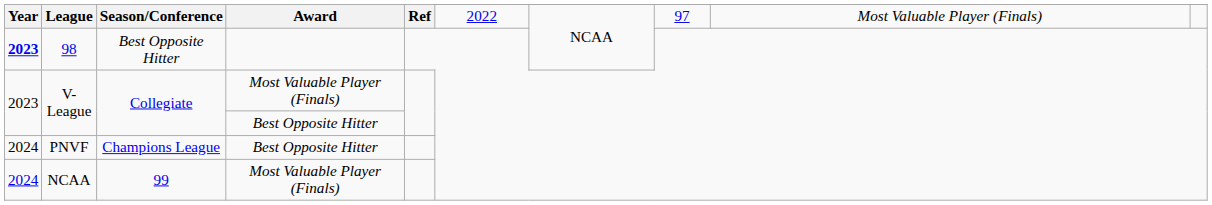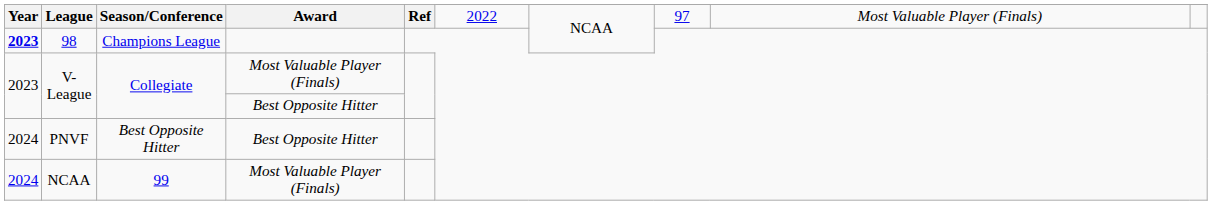 <table class="wikitable sortable" style="text-align:center" width="80%">
 <tr>
 <th style="width:5px;" rowspan="2">Year</th>
 <th style="width:25px;" rowspan="2">League</th>
 <th style="width:100px;" rowspan="2">Season/Conference</th>
 <th style="width:180px;" rowspan="2">Award</th>
 <th style="width:25px;" rowspan="2">Ref</th>
 </tr>
 <tr>
 <td><a href='#'>2022</a></td>
 <td rowspan=2>NCAA</td>
 <td><a href='#'>97</a></td>
 <td><em>Most Valuable Player (Finals)</em></td>
 <td></td>
 </tr>
 <tr>
 <td><strong><a href='#'>2023</a></strong></td>
 <td><a href='#'>98</a></td>
-<td><em>Best Opposite Hitter</em></td>
+<td><a href='#'>Champions League</a></td>
 <td></td>
 </tr>
 <tr>
 <td rowspan=2>2023</td>
 <td rowspan=2>V-League</td>
 <td rowspan=2><a href='#'>Collegiate</a></td>
 <td><em>Most Valuable Player (Finals)</em></td>
 <td rowspan=2></td>
 </tr>
 <tr>
 <td><em>Best Opposite Hitter</em></td>
 </tr>
 <tr>
 <td>2024</td>
 <td>PNVF</td>
-<td><a href='#'>Champions League</a></td>
+<td><em>Best Opposite Hitter</em></td>
 <td><em>Best Opposite Hitter</em></td>
 <td></td>
 </tr>
 <tr>
 <td><a href='#'>2024</a></td>
 <td>NCAA</td>
 <td><a href='#'>99</a></td>
 <td><em>Most Valuable Player (Finals)</em></td>
 <td></td>
 </tr>
 </table>
